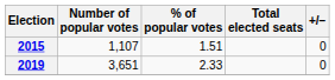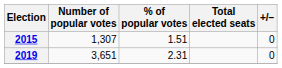 <table class="wikitable" style="text-align: right;">
 <tr align=center>
 <th>Election</th>
 <th>Number of<br>popular votes</th>
 <th>% of<br>popular votes</th>
 <th>Total<br>elected seats</th>
 <th>+/−</th>
 </tr>
 <tr>
 <th><a href='#'>2015</a></th>
-<td>1,107</td>
+<td>1,307</td>
 <td>1.51</td>
 <td></td>
 <td>0</td>
 </tr>
 <tr>
 <th><a href='#'>2019</a></th>
 <td>3,651</td>
-<td>2.33</td>
+<td>2.31</td>
 <td></td>
 <td>0</td>
 </tr>
 <tr>
 </tr>
 </table>
